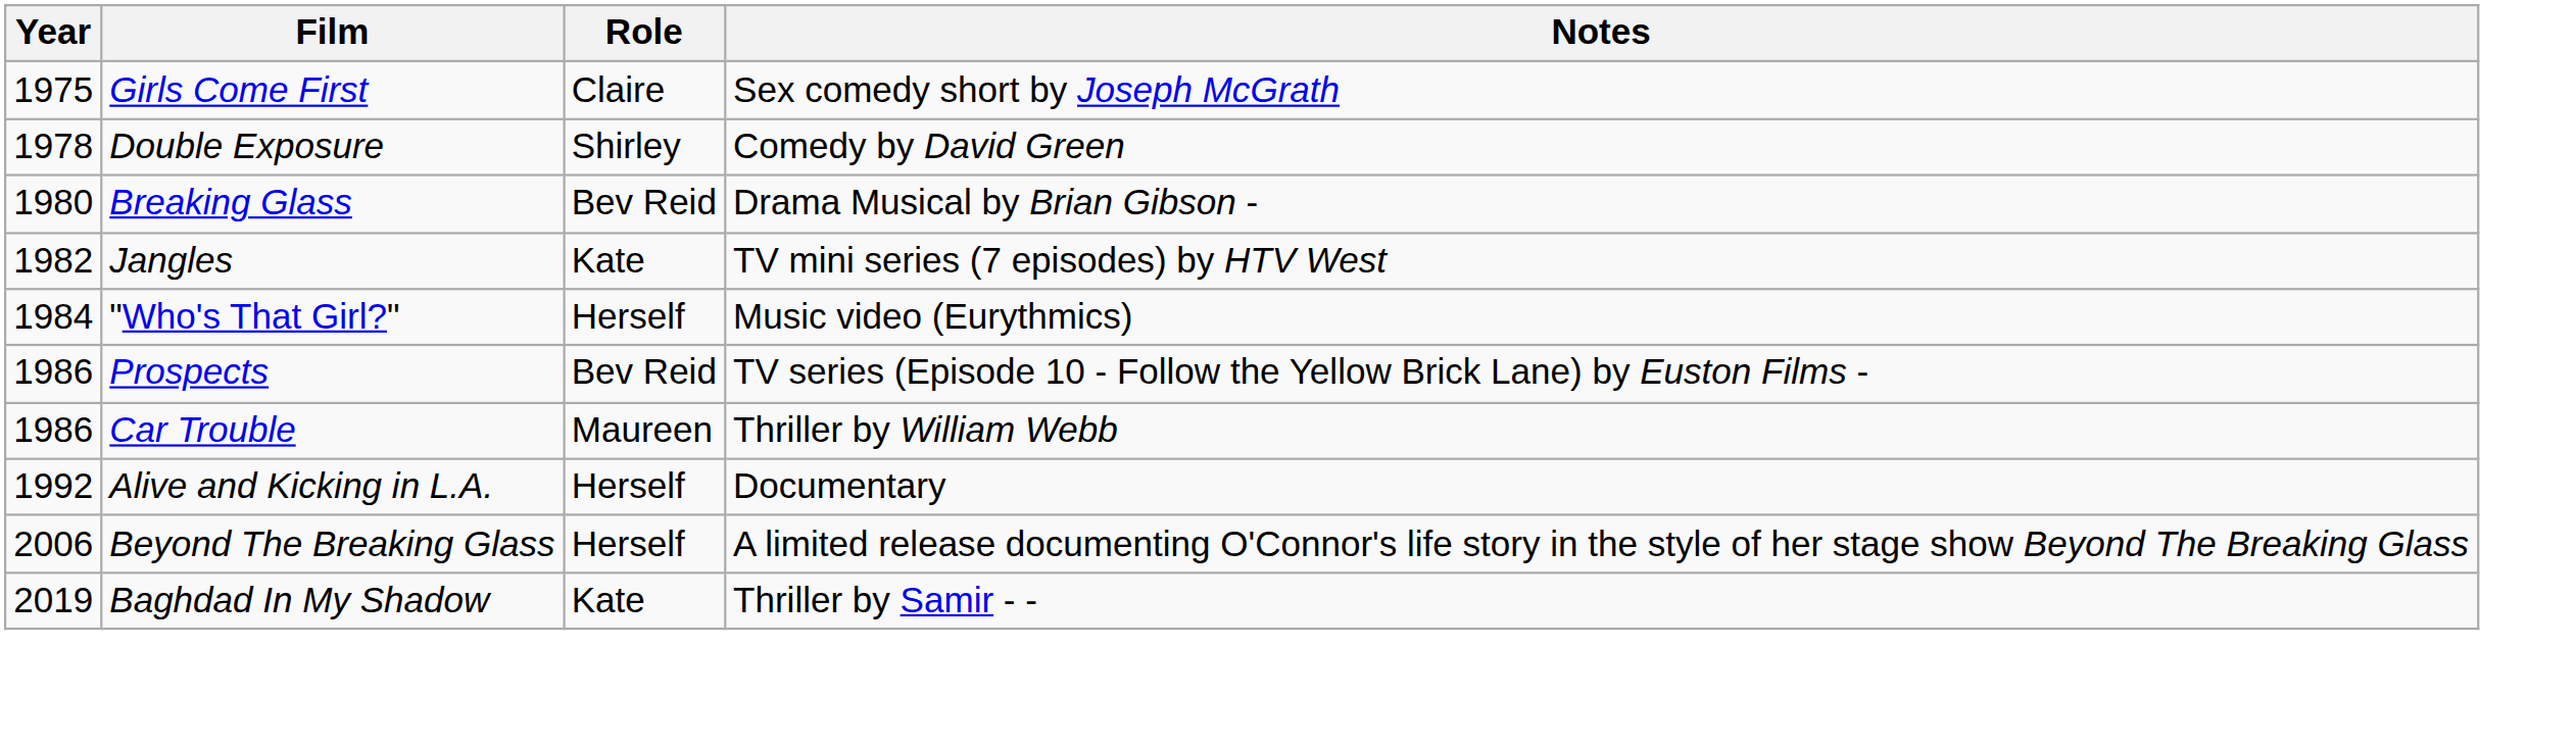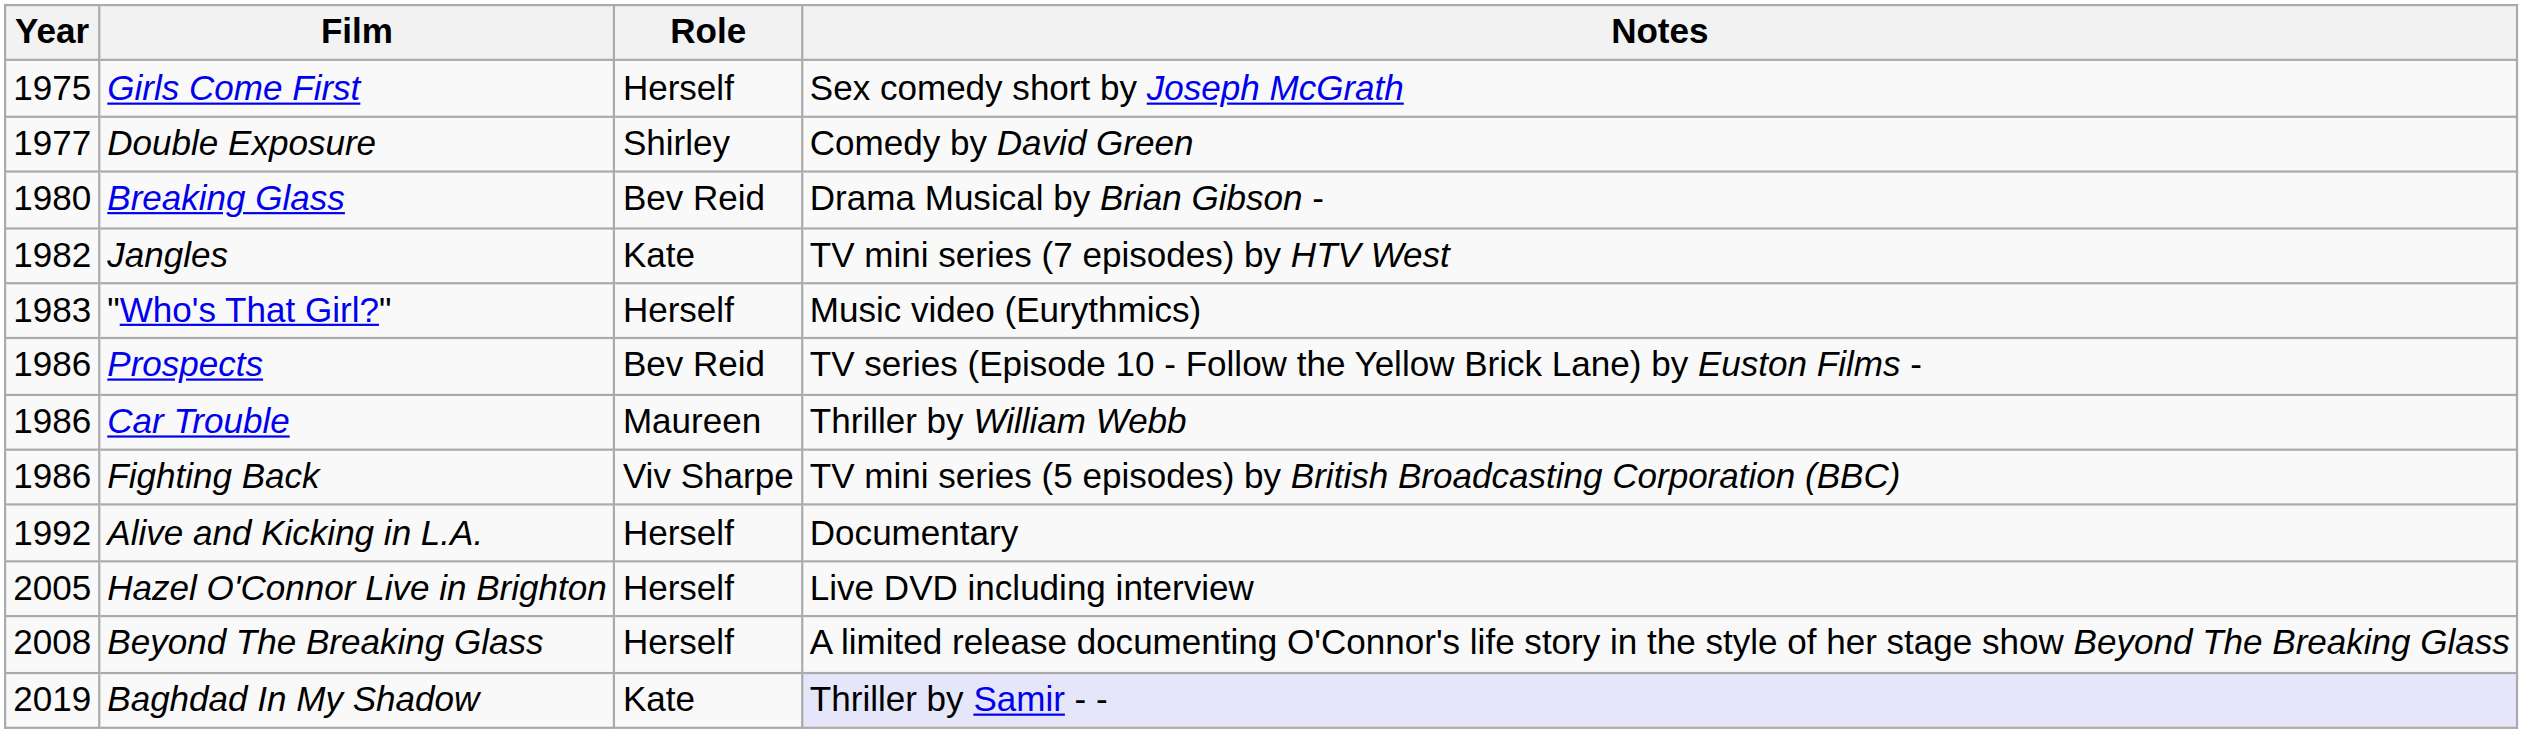 <table class=wikitable>
 <tr>
 <th>Year</th>
 <th>Film</th>
 <th>Role</th>
 <th>Notes</th>
 </tr>
 <tr>
 <td>1975</td>
 <td><em><a href='#'>Girls Come First</a></em></td>
-<td>Claire</td>
+<td>Herself</td>
 <td>Sex comedy short by <em><a href='#'>Joseph McGrath</a></em></td>
 </tr>
 <tr>
-<td>1978</td>
+<td>1977</td>
 <td><em>Double Exposure</em></td>
 <td>Shirley</td>
 <td>Comedy by <em>David Green</em></td>
 </tr>
 <tr>
 <td>1980</td>
 <td><em><a href='#'>Breaking Glass</a></em></td>
 <td>Bev Reid</td>
 <td>Drama Musical by <em>Brian Gibson</em> - </td>
 </tr>
 <tr>
 <td>1982</td>
 <td><em>Jangles</em></td>
 <td>Kate</td>
 <td>TV mini series (7 episodes) by <em>HTV West</em></td>
 </tr>
 <tr>
-<td>1984</td>
+<td>1983</td>
 <td>"<a href='#'>Who's That Girl?</a>"</td>
 <td>Herself</td>
 <td>Music video (Eurythmics)</td>
 </tr>
 <tr>
 <td>1986</td>
 <td><em><a href='#'>Prospects</a></em></td>
 <td>Bev Reid</td>
 <td>TV series (Episode 10 - Follow the Yellow Brick Lane) by <em>Euston Films</em> - </td>
 </tr>
 <tr>
 <td>1986</td>
 <td><em><a href='#'>Car Trouble</a></em></td>
 <td>Maureen</td>
 <td>Thriller by <em>William Webb</em></td>
 </tr>
 <tr>
+<td>1986</td>
+<td><em>Fighting Back</em></td>
+<td>Viv Sharpe</td>
+<td>TV mini series (5 episodes) by <em>British Broadcasting Corporation (BBC)</em></td>
+</tr>
+<tr>
 <td>1992</td>
 <td><em>Alive and Kicking in L.A.</em></td>
 <td>Herself</td>
 <td>Documentary</td>
 </tr>
 <tr>
-<td>2006</td>
+<td>2005</td>
+<td><em>Hazel O'Connor Live in Brighton</em></td>
+<td>Herself</td>
+<td>Live DVD including interview</td>
+</tr>
+<tr>
+<td>2008</td>
 <td><em>Beyond The Breaking Glass</em></td>
 <td>Herself</td>
 <td>A limited release documenting O'Connor's life story in the style of her stage show <em>Beyond The Breaking Glass</em></td>
 </tr>
 <tr>
 <td>2019</td>
 <td><em>Baghdad In My Shadow</em></td>
 <td>Kate</td>
-<td>Thriller by <a href='#'>Samir</a> -  - </td>
+<td style="background: lavender;">Thriller by <a href='#'>Samir</a> -  - </td>
 </tr>
 </table>
